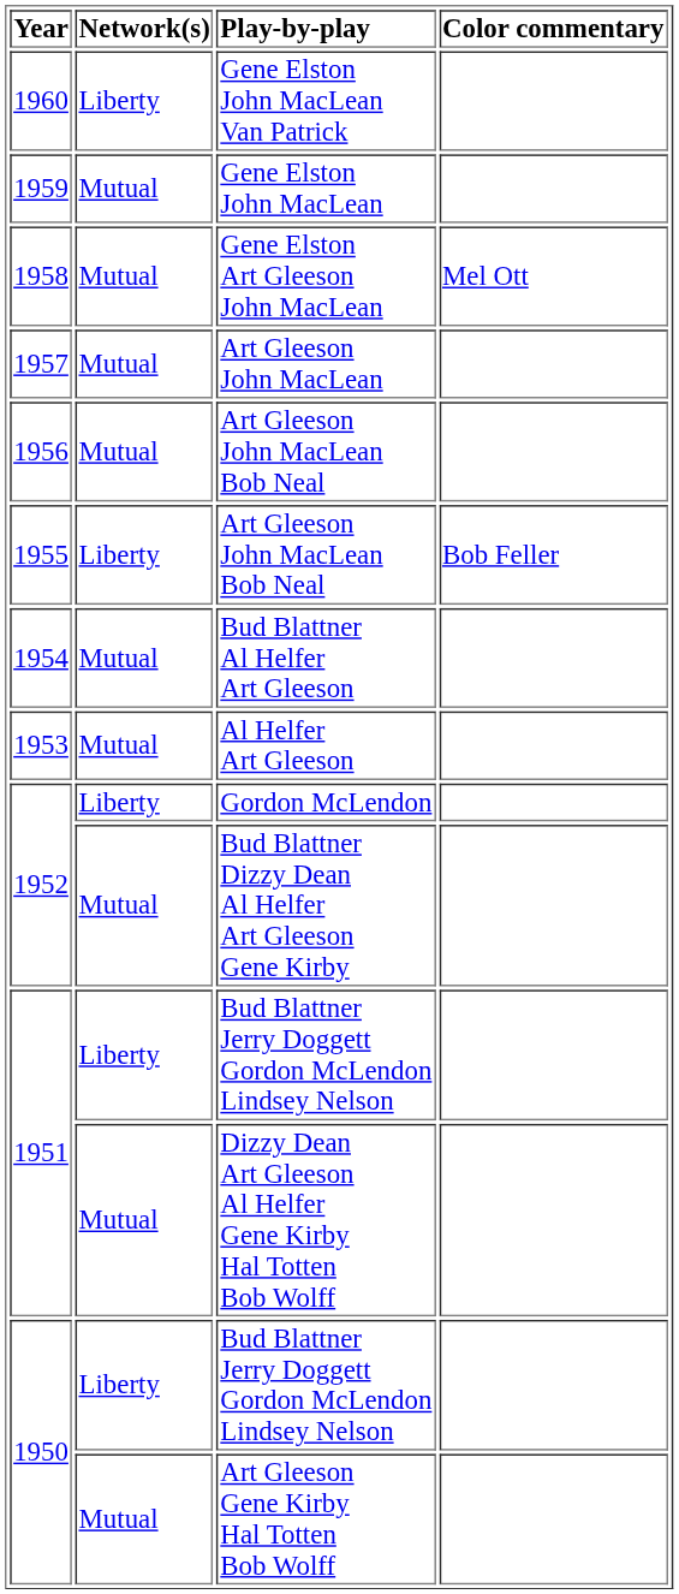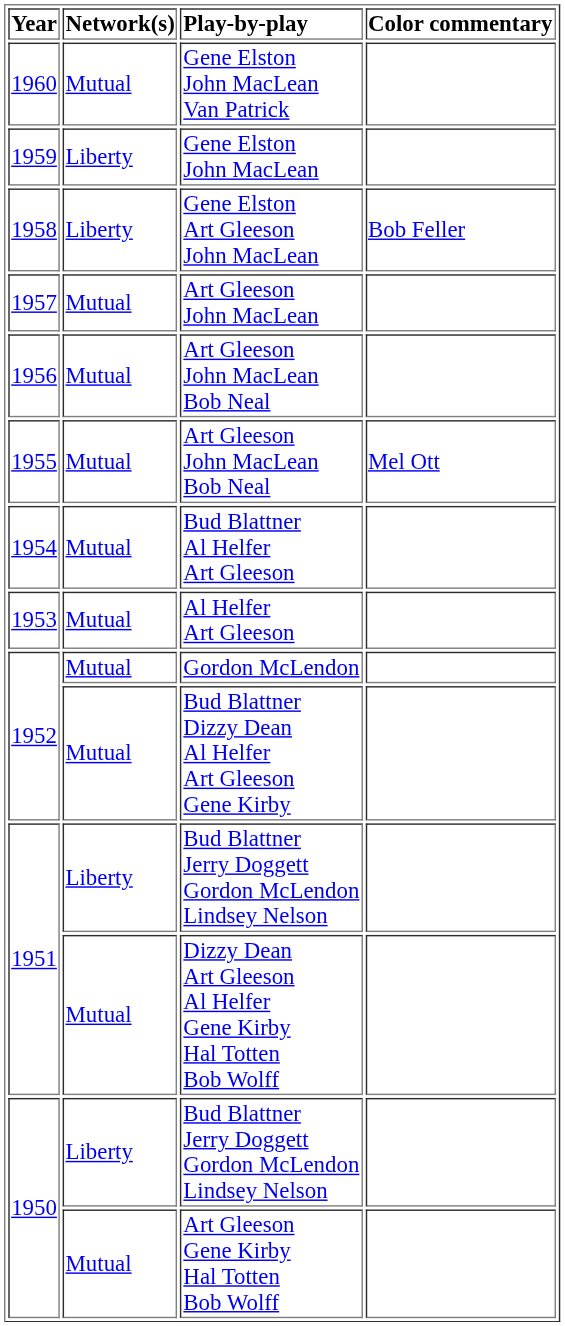 <table border="1" cellpadding="1">
 <tr>
 <td><strong>Year</strong></td>
 <td><strong>Network(s)</strong></td>
 <td><strong>Play-by-play</strong></td>
 <td><strong>Color commentary</strong></td>
 </tr>
 <tr>
 <td><a href='#'>1960</a></td>
-<td><a href='#'>Liberty</a></td>
+<td><a href='#'>Mutual</a></td>
 <td><a href='#'>Gene Elston</a><br><a href='#'>John MacLean</a><br><a href='#'>Van Patrick</a></td>
 <td> </td>
 </tr>
 <tr>
 <td><a href='#'>1959</a></td>
-<td><a href='#'>Mutual</a></td>
+<td><a href='#'>Liberty</a></td>
 <td><a href='#'>Gene Elston</a><br><a href='#'>John MacLean</a></td>
 <td> </td>
 </tr>
 <tr>
 <td><a href='#'>1958</a></td>
-<td><a href='#'>Mutual</a></td>
+<td><a href='#'>Liberty</a></td>
 <td><a href='#'>Gene Elston</a><br><a href='#'>Art Gleeson</a><br><a href='#'>John MacLean</a></td>
-<td><a href='#'>Mel Ott</a></td>
+<td><a href='#'>Bob Feller</a></td>
 </tr>
 <tr>
 <td><a href='#'>1957</a></td>
 <td><a href='#'>Mutual</a></td>
 <td><a href='#'>Art Gleeson</a><br><a href='#'>John MacLean</a></td>
 <td> </td>
 </tr>
 <tr>
 <td><a href='#'>1956</a></td>
 <td><a href='#'>Mutual</a></td>
 <td><a href='#'>Art Gleeson</a><br><a href='#'>John MacLean</a><br><a href='#'>Bob Neal</a></td>
 <td> </td>
 </tr>
 <tr>
 <td><a href='#'>1955</a></td>
-<td><a href='#'>Liberty</a></td>
+<td><a href='#'>Mutual</a></td>
 <td><a href='#'>Art Gleeson</a><br><a href='#'>John MacLean</a><br><a href='#'>Bob Neal</a></td>
-<td><a href='#'>Bob Feller</a></td>
+<td><a href='#'>Mel Ott</a></td>
 </tr>
 <tr>
 <td><a href='#'>1954</a></td>
 <td><a href='#'>Mutual</a></td>
 <td><a href='#'>Bud Blattner</a><br><a href='#'>Al Helfer</a><br><a href='#'>Art Gleeson</a></td>
 <td> </td>
 </tr>
 <tr>
 <td><a href='#'>1953</a></td>
 <td><a href='#'>Mutual</a></td>
 <td><a href='#'>Al Helfer</a><br><a href='#'>Art Gleeson</a></td>
 <td> </td>
 </tr>
 <tr>
 <td rowspan="2" nowrap=""><a href='#'>1952</a></td>
-<td><a href='#'>Liberty</a></td>
+<td><a href='#'>Mutual</a></td>
 <td><a href='#'>Gordon McLendon</a></td>
 <td> </td>
 </tr>
 <tr>
 <td nowrap><a href='#'>Mutual</a></td>
 <td><a href='#'>Bud Blattner</a><br><a href='#'>Dizzy Dean</a><br><a href='#'>Al Helfer</a><br><a href='#'>Art Gleeson</a><br><a href='#'>Gene Kirby</a></td>
 <td> </td>
 </tr>
 <tr>
 <td rowspan="2" nowrap=""><a href='#'>1951</a></td>
 <td><a href='#'>Liberty</a></td>
 <td><a href='#'>Bud Blattner</a><br><a href='#'>Jerry Doggett</a><br><a href='#'>Gordon McLendon</a><br><a href='#'>Lindsey Nelson</a></td>
 <td> </td>
 </tr>
 <tr>
 <td nowrap><a href='#'>Mutual</a></td>
 <td><a href='#'>Dizzy Dean</a><br><a href='#'>Art Gleeson</a><br><a href='#'>Al Helfer</a><br><a href='#'>Gene Kirby</a><br><a href='#'>Hal Totten</a><br><a href='#'>Bob Wolff</a></td>
 <td> </td>
 </tr>
 <tr>
 <td rowspan="2" nowrap=""><a href='#'>1950</a></td>
 <td><a href='#'>Liberty</a></td>
 <td><a href='#'>Bud Blattner</a><br><a href='#'>Jerry Doggett</a><br><a href='#'>Gordon McLendon</a><br><a href='#'>Lindsey Nelson</a></td>
 <td> </td>
 </tr>
 <tr>
 <td nowrap><a href='#'>Mutual</a></td>
 <td><a href='#'>Art Gleeson</a><br><a href='#'>Gene Kirby</a><br><a href='#'>Hal Totten</a><br><a href='#'>Bob Wolff</a></td>
 <td> </td>
 </tr>
 </table>
